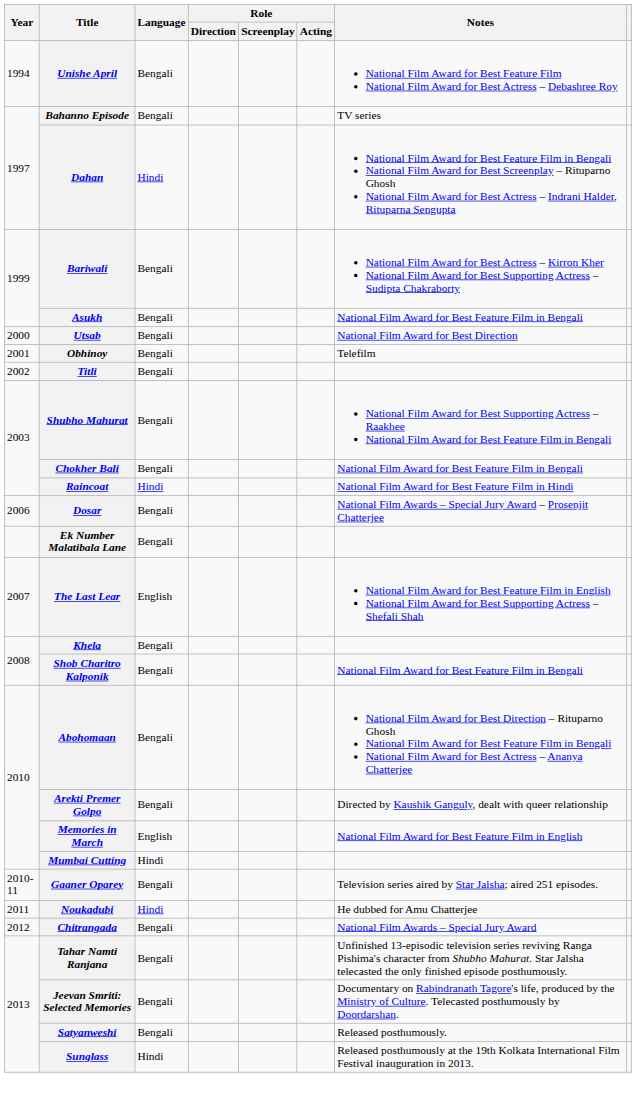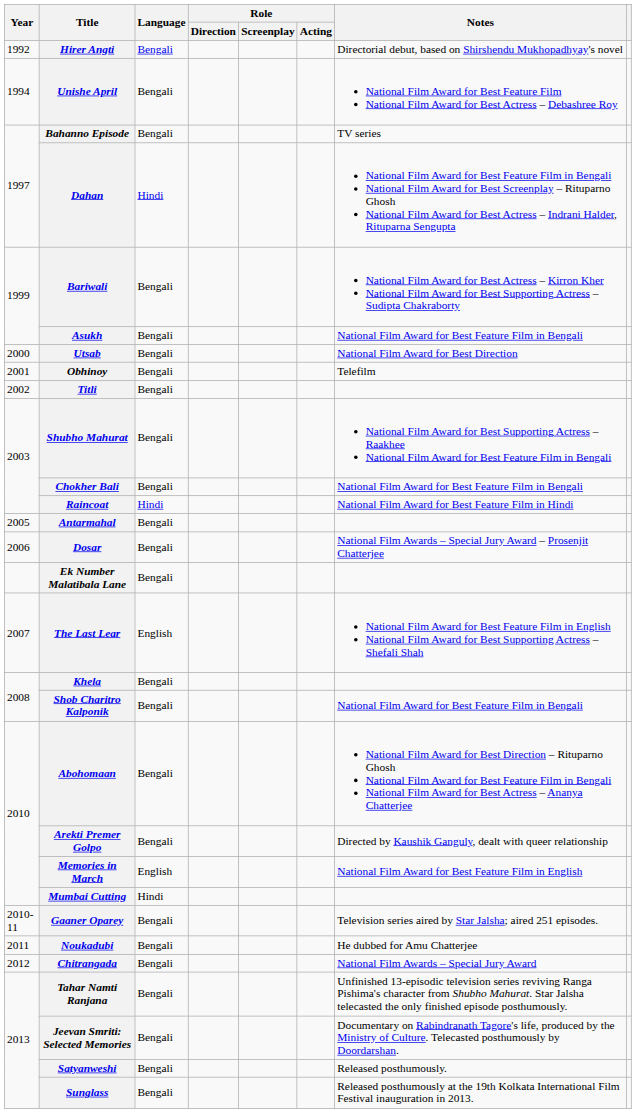 <table class="wikitable sortable" style="width:100%">
 <tr>
 <th rowspan="2">Year</th>
 <th rowspan="2">Title</th>
 <th rowspan="2">Language</th>
 <th colspan="3">Role</th>
 <th rowspan="2">Notes</th>
 <th rowspan="2"></th>
 </tr>
 <tr>
 <th>Direction</th>
 <th>Screenplay</th>
 <th>Acting</th>
+</tr>
+<tr>
+<td>1992</td>
+<th><em><a href='#'>Hirer Angti</a></em></th>
+<td><a href='#'>Bengali</a></td>
+<td></td>
+<td></td>
+<td></td>
+<td>Directorial debut, based on <a href='#'>Shirshendu Mukhopadhyay</a>'s novel</td>
+<td></td>
 </tr>
 <tr>
 <td>1994</td>
 <th><em><a href='#'>Unishe April</a></em></th>
 <td>Bengali</td>
 <td></td>
 <td></td>
 <td></td>
 <td><br><ul><li><a href='#'>National Film Award for Best Feature Film</a></li><li><a href='#'>National Film Award for Best Actress</a> – <a href='#'>Debashree Roy</a></li></ul></td>
 <td></td>
 </tr>
 <tr>
 <td rowspan="2">1997</td>
 <th><em>Bahanno Episode</em></th>
 <td>Bengali</td>
 <td></td>
 <td></td>
 <td></td>
 <td>TV series</td>
 <td></td>
 </tr>
 <tr>
 <th><em><a href='#'>Dahan</a></em></th>
 <td><a href='#'>Hindi</a></td>
 <td></td>
 <td></td>
 <td></td>
 <td><br><ul><li><a href='#'>National Film Award for Best Feature Film in Bengali</a></li><li><a href='#'>National Film Award for Best Screenplay</a> – Rituparno Ghosh</li><li><a href='#'>National Film Award for Best Actress</a> – <a href='#'>Indrani Halder</a>, <a href='#'>Rituparna Sengupta</a></li></ul></td>
 <td></td>
 </tr>
 <tr>
 <td rowspan="2">1999</td>
 <th><em><a href='#'>Bariwali</a></em></th>
 <td>Bengali</td>
 <td></td>
 <td></td>
 <td></td>
 <td><br><ul><li><a href='#'>National Film Award for Best Actress</a> – <a href='#'>Kirron Kher</a></li><li><a href='#'>National Film Award for Best Supporting Actress</a> – <a href='#'>Sudipta Chakraborty</a></li></ul></td>
 <td></td>
 </tr>
 <tr>
 <th><em><a href='#'>Asukh</a></em></th>
 <td>Bengali</td>
 <td></td>
 <td></td>
 <td></td>
 <td><a href='#'>National Film Award for Best Feature Film in Bengali</a></td>
 <td></td>
 </tr>
 <tr>
 <td>2000</td>
 <th><em><a href='#'>Utsab</a></em></th>
 <td>Bengali</td>
 <td></td>
 <td></td>
 <td></td>
 <td><a href='#'>National Film Award for Best Direction</a></td>
 <td></td>
 </tr>
 <tr>
 <td>2001</td>
 <th><em>Obhinoy</em></th>
 <td>Bengali</td>
 <td></td>
 <td></td>
 <td></td>
 <td>Telefilm</td>
 <td></td>
 </tr>
 <tr>
 <td>2002</td>
 <th><em><a href='#'>Titli</a></em></th>
 <td>Bengali</td>
 <td></td>
 <td></td>
 <td></td>
 <td></td>
 <td></td>
 </tr>
 <tr>
 <td rowspan="3">2003</td>
 <th><em><a href='#'>Shubho Mahurat</a></em></th>
 <td>Bengali</td>
 <td></td>
 <td></td>
 <td></td>
 <td><br><ul><li><a href='#'>National Film Award for Best Supporting Actress</a> – <a href='#'>Raakhee</a></li><li><a href='#'>National Film Award for Best Feature Film in Bengali</a></li></ul></td>
 <td></td>
 </tr>
 <tr>
 <th><em><a href='#'>Chokher Bali</a></em></th>
 <td>Bengali</td>
 <td></td>
 <td></td>
 <td></td>
 <td><a href='#'>National Film Award for Best Feature Film in Bengali</a></td>
 <td></td>
 </tr>
 <tr 2004>
 <th><em><a href='#'>Raincoat</a></em></th>
 <td><a href='#'>Hindi</a></td>
 <td></td>
 <td></td>
 <td></td>
 <td><a href='#'>National Film Award for Best Feature Film in Hindi</a></td>
 <td></td>
 </tr>
 <tr>
+<td>2005</td>
+<th><em><a href='#'>Antarmahal</a></em></th>
+<td>Bengali</td>
+<td></td>
+<td></td>
+<td></td>
+<td></td>
+<td></td>
+</tr>
+<tr>
 <td>2006</td>
 <th><em><a href='#'>Dosar</a></em></th>
 <td>Bengali</td>
 <td></td>
 <td></td>
 <td></td>
 <td><a href='#'>National Film Awards – Special Jury Award</a> – <a href='#'>Prosenjit Chatterjee</a></td>
 <td></td>
 </tr>
 <tr>
 <td></td>
 <th><em>Ek Number Malatibala Lane</em></th>
 <td>Bengali</td>
 <td></td>
 <td></td>
 <td></td>
 <td></td>
 <td></td>
 </tr>
 <tr>
 <td>2007</td>
 <th><em><a href='#'>The Last Lear</a></em></th>
 <td>English</td>
 <td></td>
 <td></td>
 <td></td>
 <td><br><ul><li><a href='#'>National Film Award for Best Feature Film in English</a></li><li><a href='#'>National Film Award for Best Supporting Actress</a> – <a href='#'>Shefali Shah</a></li></ul></td>
 <td></td>
 </tr>
 <tr>
 <td rowspan="2">2008</td>
 <th><em><a href='#'>Khela</a></em></th>
 <td>Bengali</td>
 <td></td>
 <td></td>
 <td></td>
 <td></td>
 <td></td>
 </tr>
 <tr>
 <th><em><a href='#'>Shob Charitro Kalponik</a></em></th>
 <td>Bengali</td>
 <td></td>
 <td></td>
 <td></td>
 <td><a href='#'>National Film Award for Best Feature Film in Bengali</a></td>
 <td></td>
 </tr>
 <tr>
 <td rowspan="4">2010</td>
 <th><em><a href='#'>Abohomaan</a></em></th>
 <td>Bengali</td>
 <td></td>
 <td></td>
 <td></td>
 <td><br><ul><li><a href='#'>National Film Award for Best Direction</a> – Rituparno Ghosh</li><li><a href='#'>National Film Award for Best Feature Film in Bengali</a></li><li><a href='#'>National Film Award for Best Actress</a> – <a href='#'>Ananya Chatterjee</a></li></ul></td>
 <td></td>
 </tr>
 <tr>
 <th><em><a href='#'>Arekti Premer Golpo</a></em></th>
 <td>Bengali</td>
 <td></td>
 <td></td>
 <td></td>
 <td>Directed by <a href='#'>Kaushik Ganguly</a>, dealt with queer relationship</td>
 <td></td>
 </tr>
 <tr>
 <th><em><a href='#'>Memories in March</a></em></th>
 <td>English</td>
 <td></td>
 <td></td>
 <td></td>
 <td><a href='#'>National Film Award for Best Feature Film in English</a></td>
 <td></td>
 </tr>
 <tr>
 <th><em><a href='#'>Mumbai Cutting</a></em></th>
 <td>Hindi</td>
 <td></td>
 <td></td>
 <td></td>
 <td></td>
 <td></td>
 </tr>
 <tr>
 <td>2010-11</td>
 <th><em><a href='#'>Gaaner Oparey</a></em></th>
 <td>Bengali</td>
 <td></td>
 <td></td>
 <td></td>
 <td>Television series aired by <a href='#'>Star Jalsha</a>; aired 251 episodes.</td>
 <td></td>
 </tr>
 <tr>
 <td>2011</td>
 <th><em><a href='#'>Noukadubi</a></em></th>
-<td><a href='#'>Hindi</a></td>
+<td>Bengali</td>
 <td></td>
 <td></td>
 <td></td>
 <td>He dubbed for Amu Chatterjee</td>
 <td></td>
 </tr>
 <tr>
 <td>2012</td>
 <th><em><a href='#'>Chitrangada</a></em></th>
 <td>Bengali</td>
 <td></td>
 <td></td>
 <td></td>
 <td><a href='#'>National Film Awards – Special Jury Award</a></td>
 <td></td>
 </tr>
 <tr>
 <td rowspan="4">2013</td>
 <th><em>Tahar Namti Ranjana</em></th>
 <td>Bengali</td>
 <td></td>
 <td></td>
 <td></td>
 <td>Unfinished 13-episodic television series reviving Ranga Pishima's character from <em>Shubho Mahurat</em>. Star Jalsha telecasted the only finished episode posthumously.</td>
 <td></td>
 </tr>
 <tr>
 <th><em>Jeevan Smriti: Selected Memories</em></th>
 <td>Bengali</td>
 <td></td>
 <td></td>
 <td></td>
 <td>Documentary on <a href='#'>Rabindranath Tagore</a>'s life, produced by the <a href='#'>Ministry of Culture</a>. Telecasted posthumously by <a href='#'>Doordarshan</a>.</td>
 <td></td>
 </tr>
 <tr>
 <th><em><a href='#'>Satyanweshi</a></em></th>
 <td>Bengali</td>
 <td></td>
 <td></td>
 <td></td>
 <td>Released posthumously.</td>
 <td></td>
 </tr>
 <tr>
 <th><em><a href='#'>Sunglass</a></em></th>
-<td>Hindi</td>
+<td>Bengali</td>
 <td></td>
 <td></td>
 <td></td>
 <td>Released posthumously at the 19th Kolkata International Film Festival inauguration in 2013.</td>
 <td></td>
 </tr>
 </table>
